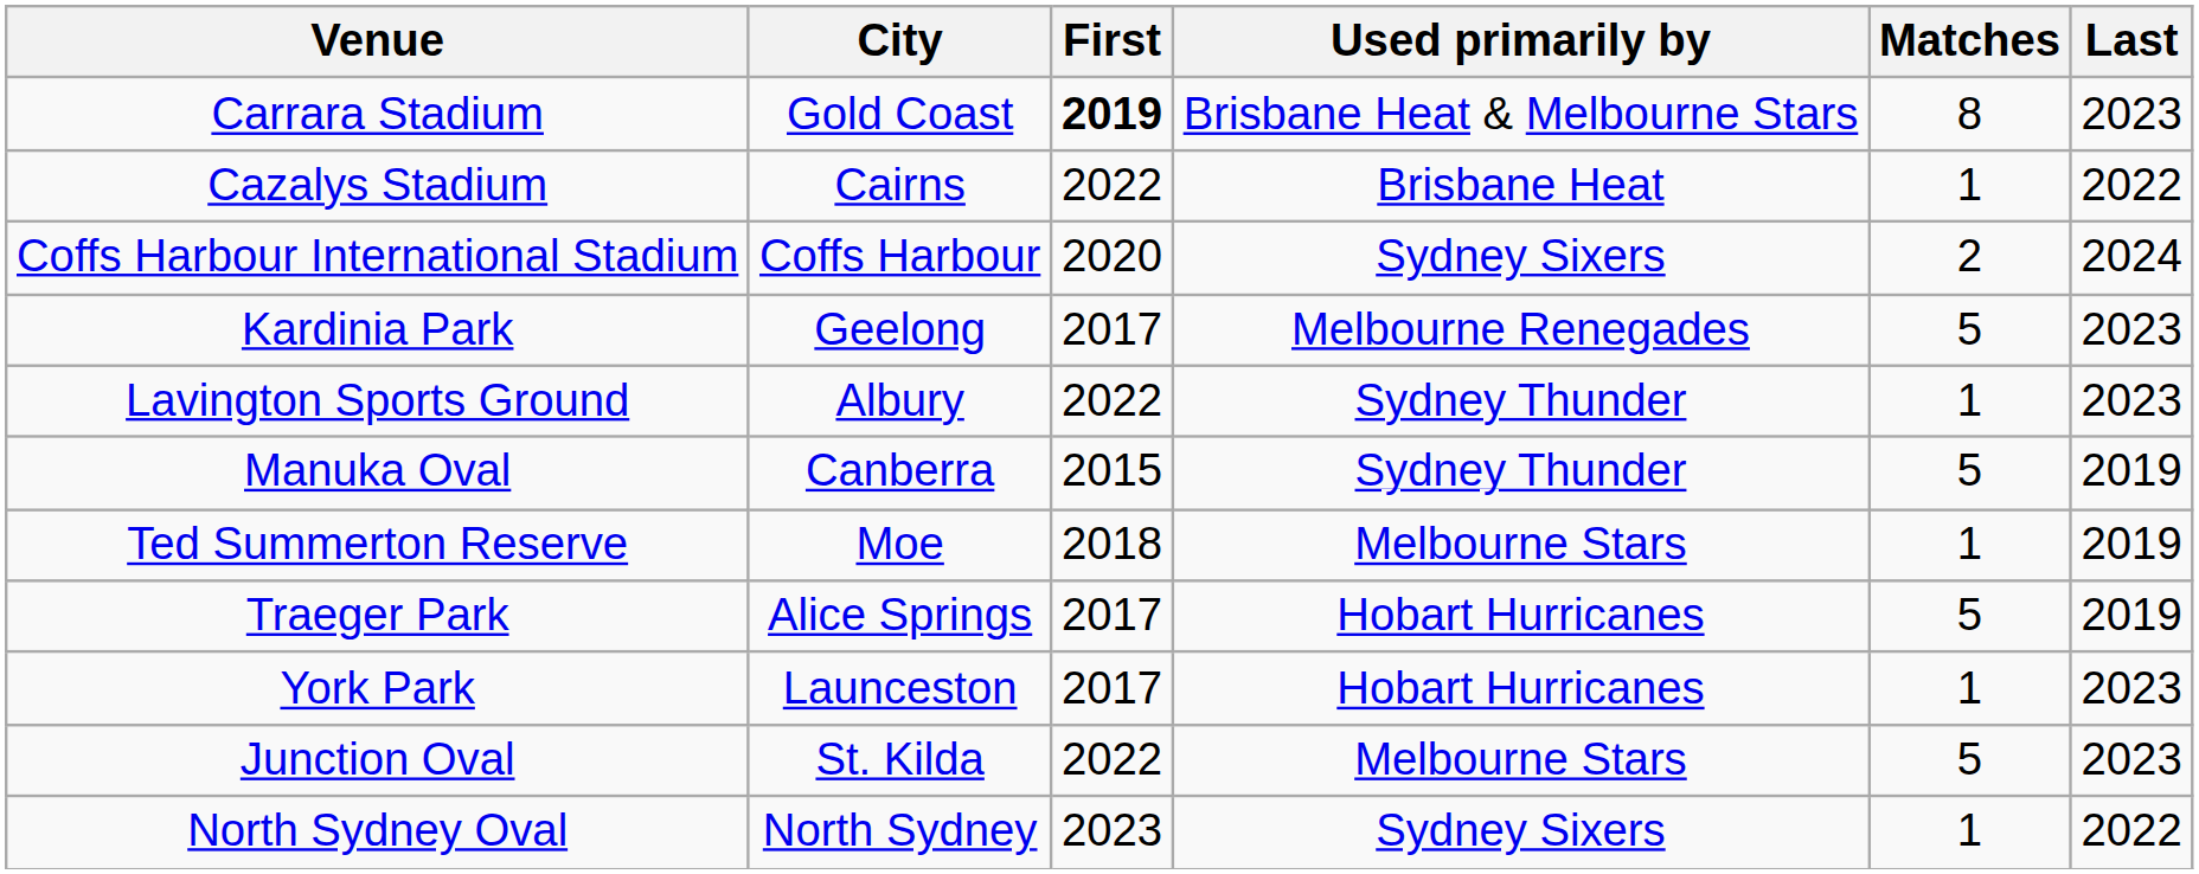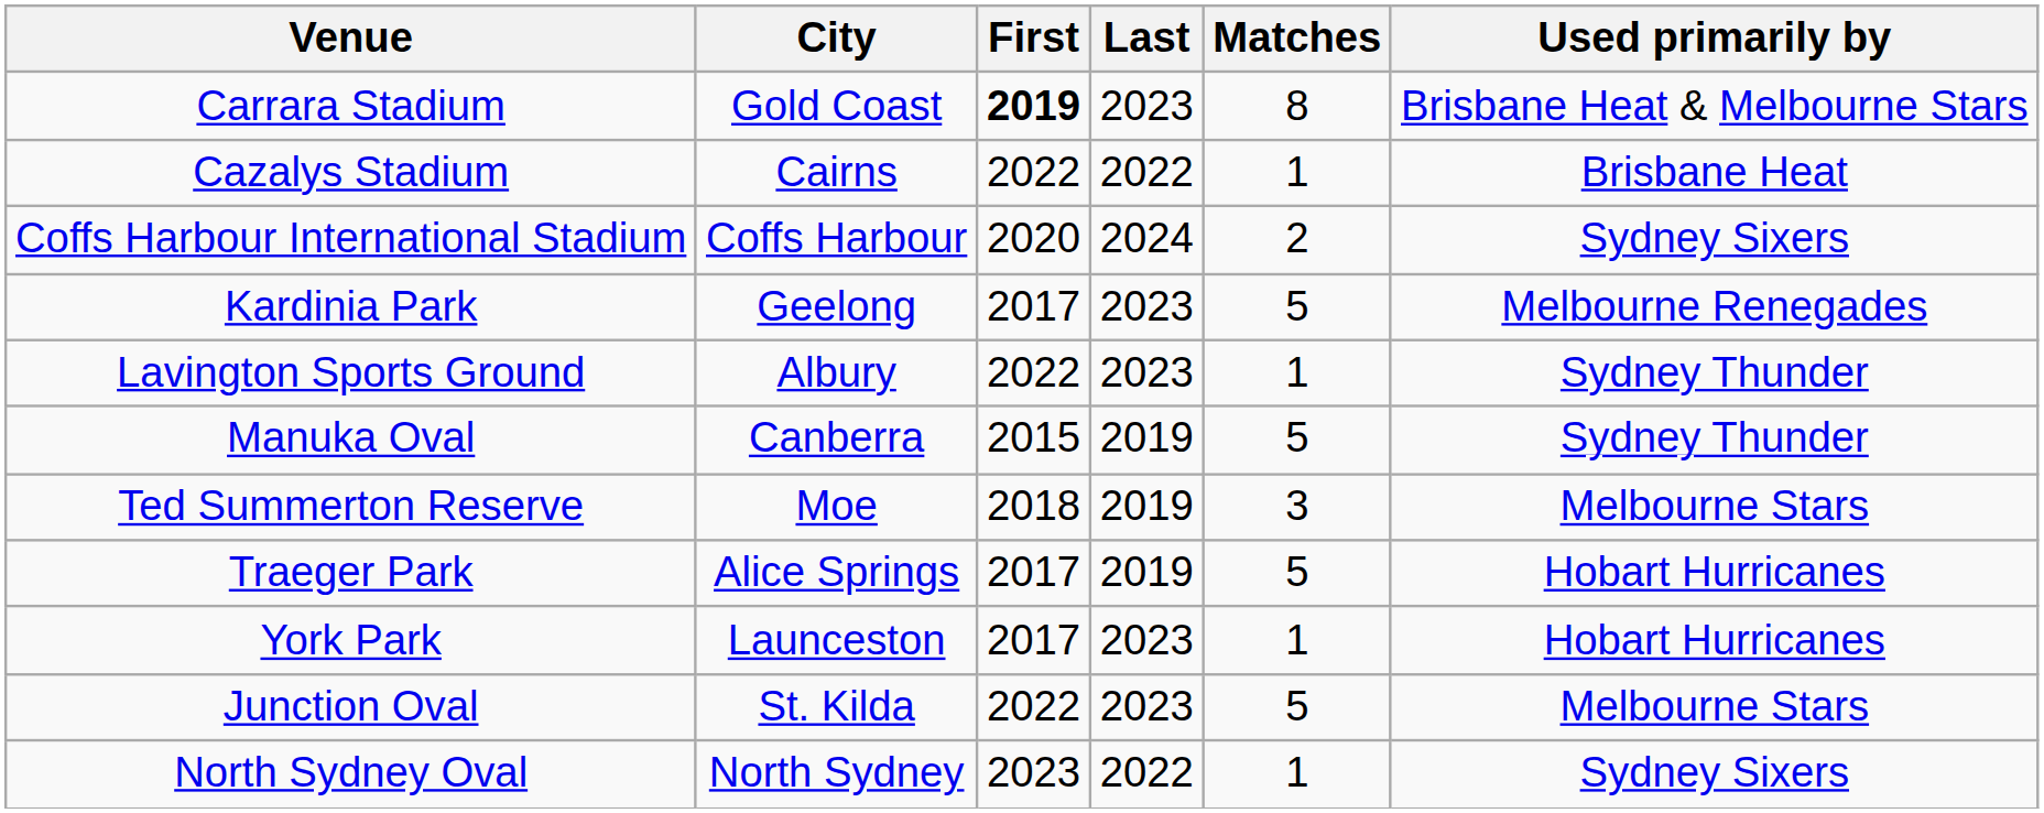 <table class="wikitable sortable" style="text-align: center;">
 <tr>
 <th>Venue</th>
 <th>City</th>
 <th>First</th>
+<th>Last</th>
+<th>Matches</th>
 <th>Used primarily by</th>
-<th>Matches</th>
-<th>Last</th>
 </tr>
 <tr>
 <td><a href='#'>Carrara Stadium</a></td>
 <td><a href='#'>Gold Coast</a></td>
 <td><strong>2019</strong></td>
+<td>2023</td>
+<td>8</td>
 <td><a href='#'>Brisbane Heat</a> & <a href='#'>Melbourne Stars</a></td>
-<td>8</td>
-<td>2023</td>
 </tr>
 <tr>
 <td><a href='#'>Cazalys Stadium</a></td>
 <td><a href='#'>Cairns</a></td>
 <td>2022</td>
+<td>2022</td>
+<td>1</td>
 <td><a href='#'>Brisbane Heat</a></td>
-<td>1</td>
-<td>2022</td>
 </tr>
 <tr>
 <td><a href='#'>Coffs Harbour International Stadium</a></td>
 <td><a href='#'>Coffs Harbour</a></td>
 <td>2020</td>
+<td>2024</td>
+<td>2</td>
 <td><a href='#'>Sydney Sixers</a></td>
-<td>2</td>
-<td>2024</td>
 </tr>
 <tr>
 <td><a href='#'>Kardinia Park</a></td>
 <td><a href='#'>Geelong</a></td>
 <td>2017</td>
+<td>2023</td>
+<td>5</td>
 <td><a href='#'>Melbourne Renegades</a></td>
-<td>5</td>
-<td>2023</td>
 </tr>
 <tr>
 <td><a href='#'>Lavington Sports Ground</a></td>
 <td><a href='#'>Albury</a></td>
 <td>2022</td>
+<td>2023</td>
+<td>1</td>
 <td><a href='#'>Sydney Thunder</a></td>
-<td>1</td>
-<td>2023</td>
 </tr>
 <tr>
 <td><a href='#'>Manuka Oval</a></td>
 <td><a href='#'>Canberra</a></td>
 <td>2015</td>
+<td>2019</td>
+<td>5</td>
 <td><a href='#'>Sydney Thunder</a></td>
-<td>5</td>
-<td>2019</td>
 </tr>
 <tr>
 <td><a href='#'>Ted Summerton Reserve</a></td>
 <td><a href='#'>Moe</a></td>
 <td>2018</td>
+<td>2019</td>
+<td>3</td>
 <td><a href='#'>Melbourne Stars</a></td>
-<td>1</td>
-<td>2019</td>
 </tr>
 <tr>
 <td><a href='#'>Traeger Park</a></td>
 <td><a href='#'>Alice Springs</a></td>
 <td>2017</td>
+<td>2019</td>
+<td>5</td>
 <td><a href='#'>Hobart Hurricanes</a></td>
-<td>5</td>
-<td>2019</td>
 </tr>
 <tr>
 <td><a href='#'>York Park</a></td>
 <td><a href='#'>Launceston</a></td>
 <td>2017</td>
+<td>2023</td>
+<td>1</td>
 <td><a href='#'>Hobart Hurricanes</a></td>
-<td>1</td>
-<td>2023</td>
 </tr>
 <tr>
 <td><a href='#'>Junction Oval</a></td>
 <td><a href='#'>St. Kilda</a></td>
 <td>2022</td>
+<td>2023</td>
+<td>5</td>
 <td><a href='#'>Melbourne Stars</a></td>
-<td>5</td>
-<td>2023</td>
 </tr>
 <tr>
 <td><a href='#'>North Sydney Oval</a></td>
 <td><a href='#'>North Sydney</a></td>
 <td>2023</td>
+<td>2022</td>
+<td>1</td>
 <td><a href='#'>Sydney Sixers</a></td>
-<td>1</td>
-<td>2022</td>
 </tr>
 </table>
